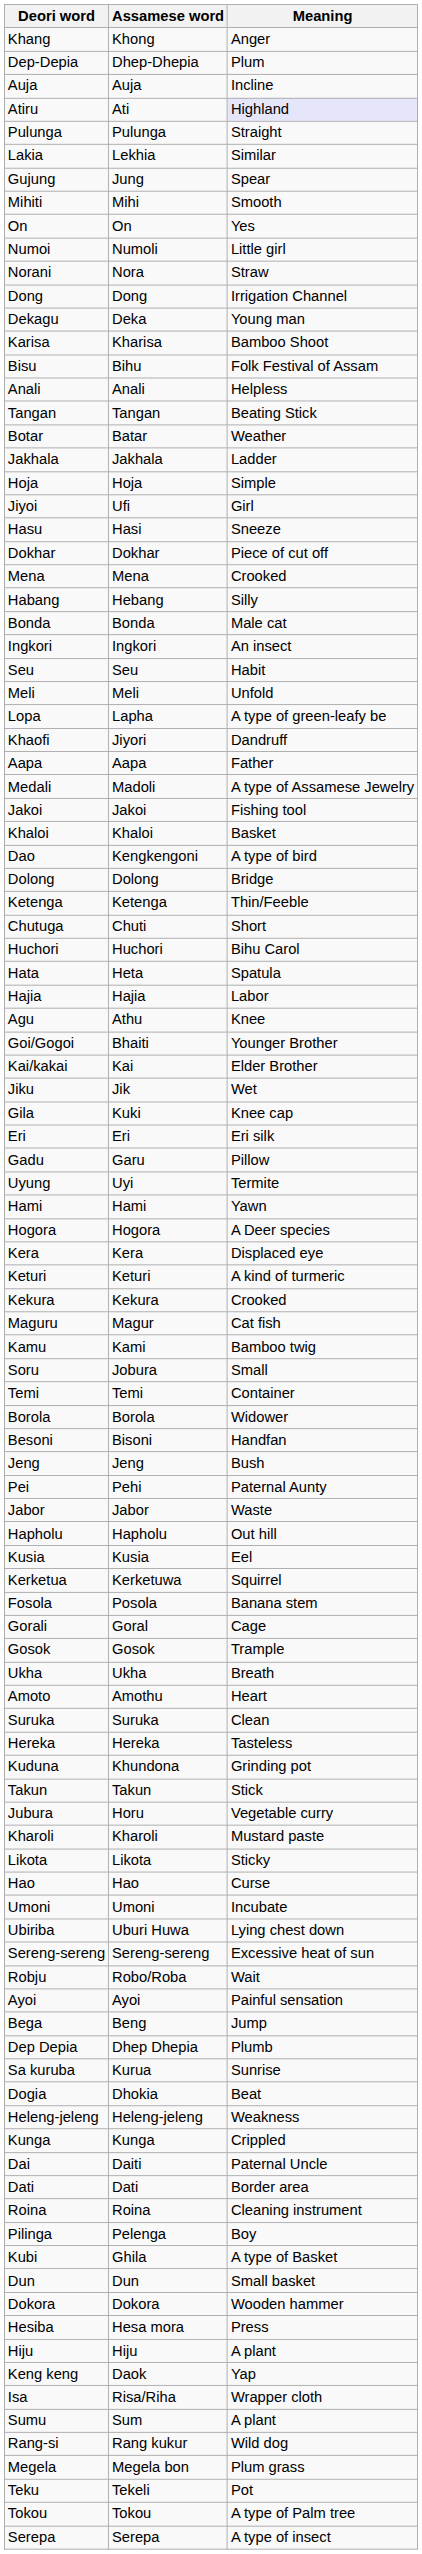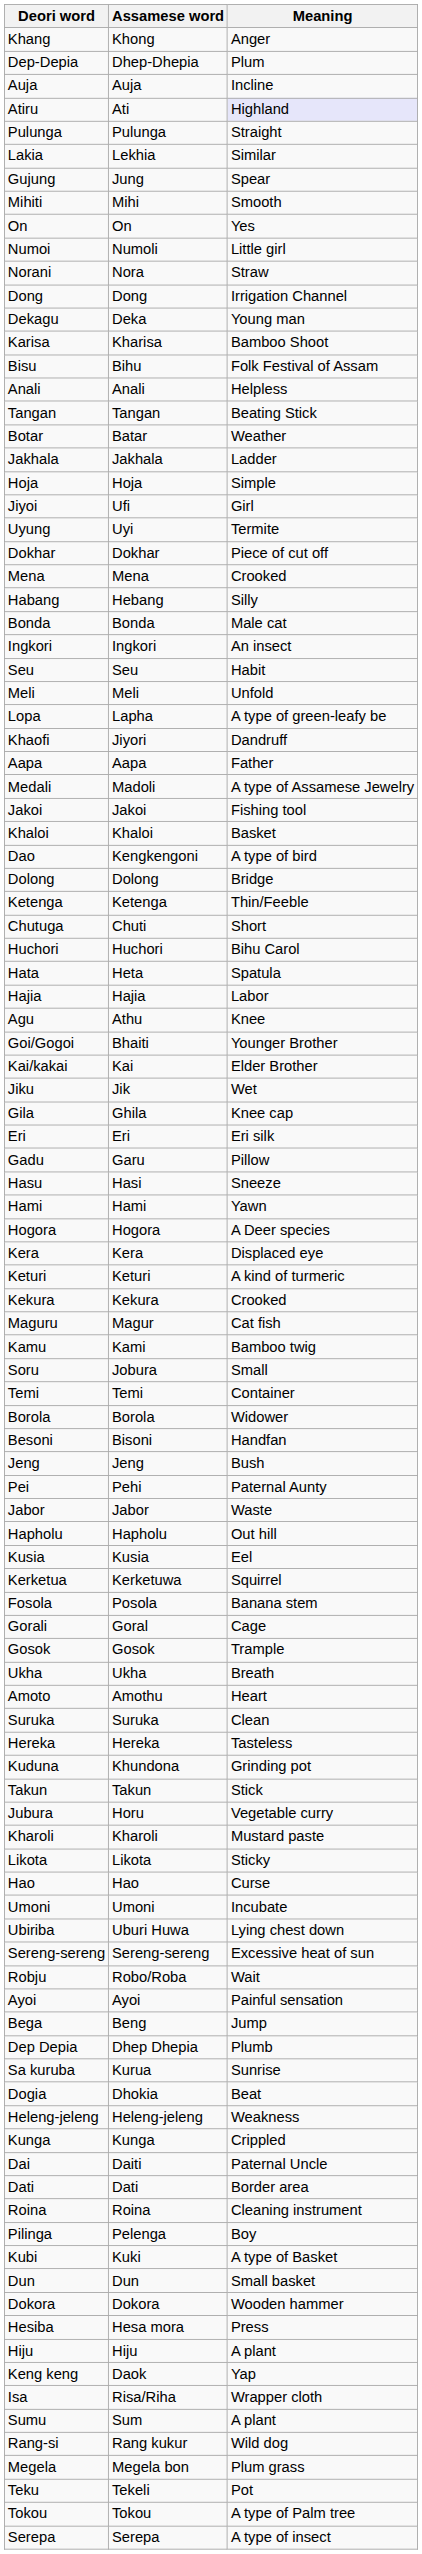 <table class="wikitable">
 <tr>
 <th>Deori word</th>
 <th>Assamese word</th>
 <th>Meaning</th>
 </tr>
 <tr valign="top">
 <td>Khang</td>
 <td>Khong</td>
 <td>Anger</td>
 </tr>
 <tr valign="top">
 <td>Dep-Depia</td>
 <td>Dhep-Dhepia</td>
 <td>Plum</td>
 </tr>
 <tr valign="top">
 <td>Auja</td>
 <td>Auja</td>
 <td>Incline</td>
 </tr>
 <tr valign="top">
 <td>Atiru</td>
 <td>Ati</td>
 <td style="background: lavender;">Highland</td>
 </tr>
 <tr valign="top">
 <td>Pulunga</td>
 <td>Pulunga</td>
 <td>Straight</td>
 </tr>
 <tr valign="top">
 <td>Lakia</td>
 <td>Lekhia</td>
 <td>Similar</td>
 </tr>
 <tr valign="top">
 <td>Gujung</td>
 <td>Jung</td>
 <td>Spear</td>
 </tr>
 <tr valign="top">
 <td>Mihiti</td>
 <td>Mihi</td>
 <td>Smooth</td>
 </tr>
 <tr valign="top">
 <td>On</td>
 <td>On</td>
 <td>Yes</td>
 </tr>
 <tr valign="top">
 <td>Numoi</td>
 <td>Numoli</td>
 <td>Little girl</td>
 </tr>
 <tr valign="top">
 <td>Norani</td>
 <td>Nora</td>
 <td>Straw</td>
 </tr>
 <tr valign="top">
 <td>Dong</td>
 <td>Dong</td>
 <td>Irrigation Channel</td>
 </tr>
 <tr valign="top">
 <td>Dekagu</td>
 <td>Deka</td>
 <td>Young man</td>
 </tr>
 <tr valign="top">
 <td>Karisa</td>
 <td>Kharisa</td>
 <td>Bamboo Shoot</td>
 </tr>
 <tr valign="top">
 <td>Bisu</td>
 <td>Bihu</td>
 <td>Folk Festival of Assam</td>
 </tr>
 <tr valign="top">
 <td>Anali</td>
 <td>Anali</td>
 <td>Helpless</td>
 </tr>
 <tr valign="top">
 <td>Tangan</td>
 <td>Tangan</td>
 <td>Beating Stick</td>
 </tr>
 <tr valign="top">
 <td>Botar</td>
 <td>Batar</td>
 <td>Weather</td>
 </tr>
 <tr valign="top">
 <td>Jakhala</td>
 <td>Jakhala</td>
 <td>Ladder</td>
 </tr>
 <tr valign="top">
 <td>Hoja</td>
 <td>Hoja</td>
 <td>Simple</td>
 </tr>
 <tr valign="top">
 <td>Jiyoi</td>
 <td>Ufi</td>
 <td>Girl</td>
 </tr>
 <tr valign="top">
-<td>Hasu</td>
-<td>Hasi</td>
-<td>Sneeze</td>
+<td>Uyung</td>
+<td>Uyi</td>
+<td>Termite</td>
 </tr>
 <tr valign="top">
 <td>Dokhar</td>
 <td>Dokhar</td>
 <td>Piece of cut off</td>
 </tr>
 <tr valign="top">
 <td>Mena</td>
 <td>Mena</td>
 <td>Crooked</td>
 </tr>
 <tr valign="top">
 <td>Habang</td>
 <td>Hebang</td>
 <td>Silly</td>
 </tr>
 <tr valign="top">
 <td>Bonda</td>
 <td>Bonda</td>
 <td>Male cat</td>
 </tr>
 <tr valign="top">
 <td>Ingkori</td>
 <td>Ingkori</td>
 <td>An insect</td>
 </tr>
 <tr valign="top">
 <td>Seu</td>
 <td>Seu</td>
 <td>Habit</td>
 </tr>
 <tr valign="top">
 <td>Meli</td>
 <td>Meli</td>
 <td>Unfold</td>
 </tr>
 <tr valign="top">
 <td>Lopa</td>
 <td>Lapha</td>
 <td>A type of green-leafy be</td>
 </tr>
 <tr valign="top">
 <td>Khaofi</td>
 <td>Jiyori</td>
 <td>Dandruff</td>
 </tr>
 <tr valign="top">
 <td>Aapa</td>
 <td>Aapa</td>
 <td>Father</td>
 </tr>
 <tr valign="top">
 <td>Medali</td>
 <td>Madoli</td>
 <td>A type of Assamese Jewelry</td>
 </tr>
 <tr valign="top">
 <td>Jakoi</td>
 <td>Jakoi</td>
 <td>Fishing tool</td>
 </tr>
 <tr valign="top">
 <td>Khaloi</td>
 <td>Khaloi</td>
 <td>Basket</td>
 </tr>
 <tr valign="top">
 <td>Dao</td>
 <td>Kengkengoni</td>
 <td>A type of bird</td>
 </tr>
 <tr valign="top">
 <td>Dolong</td>
 <td>Dolong</td>
 <td>Bridge</td>
 </tr>
 <tr valign="top">
 <td>Ketenga</td>
 <td>Ketenga</td>
 <td>Thin/Feeble</td>
 </tr>
 <tr valign="top">
 <td>Chutuga</td>
 <td>Chuti</td>
 <td>Short</td>
 </tr>
 <tr valign="top">
 <td>Huchori</td>
 <td>Huchori</td>
 <td>Bihu Carol</td>
 </tr>
 <tr valign="top">
 <td>Hata</td>
 <td>Heta</td>
 <td>Spatula</td>
 </tr>
 <tr valign="top">
 <td>Hajia</td>
 <td>Hajia</td>
 <td>Labor</td>
 </tr>
 <tr valign="top">
 <td>Agu</td>
 <td>Athu</td>
 <td>Knee</td>
 </tr>
 <tr valign="top">
 <td>Goi/Gogoi</td>
 <td>Bhaiti</td>
 <td>Younger Brother</td>
 </tr>
 <tr valign="top">
 <td>Kai/kakai</td>
 <td>Kai</td>
 <td>Elder Brother</td>
 </tr>
 <tr valign="top">
 <td>Jiku</td>
 <td>Jik</td>
 <td>Wet</td>
 </tr>
 <tr valign="top">
 <td>Gila</td>
-<td>Kuki</td>
+<td>Ghila</td>
 <td>Knee cap</td>
 </tr>
 <tr valign="top">
 <td>Eri</td>
 <td>Eri</td>
 <td>Eri silk</td>
 </tr>
 <tr valign="top">
 <td>Gadu</td>
 <td>Garu</td>
 <td>Pillow</td>
 </tr>
 <tr valign="top">
-<td>Uyung</td>
-<td>Uyi</td>
-<td>Termite</td>
+<td>Hasu</td>
+<td>Hasi</td>
+<td>Sneeze</td>
 </tr>
 <tr valign="top">
 <td>Hami</td>
 <td>Hami</td>
 <td>Yawn</td>
 </tr>
 <tr valign="top">
 <td>Hogora</td>
 <td>Hogora</td>
 <td>A Deer species</td>
 </tr>
 <tr valign="top">
 <td>Kera</td>
 <td>Kera</td>
 <td>Displaced eye</td>
 </tr>
 <tr valign="top">
 <td>Keturi</td>
 <td>Keturi</td>
 <td>A kind of turmeric</td>
 </tr>
 <tr valign="top">
 <td>Kekura</td>
 <td>Kekura</td>
 <td>Crooked</td>
 </tr>
 <tr valign="top">
 <td>Maguru</td>
 <td>Magur</td>
 <td>Cat fish</td>
 </tr>
 <tr valign="top">
 <td>Kamu</td>
 <td>Kami</td>
 <td>Bamboo twig</td>
 </tr>
 <tr valign="top">
 <td>Soru</td>
 <td>Jobura</td>
 <td>Small</td>
 </tr>
 <tr valign="top">
 <td>Temi</td>
 <td>Temi</td>
 <td>Container</td>
 </tr>
 <tr valign="top">
 <td>Borola</td>
 <td>Borola</td>
 <td>Widower</td>
 </tr>
 <tr valign="top">
 <td>Besoni</td>
 <td>Bisoni</td>
 <td>Handfan</td>
 </tr>
 <tr valign="top">
 <td>Jeng</td>
 <td>Jeng</td>
 <td>Bush</td>
 </tr>
 <tr valign="top">
 <td>Pei</td>
 <td>Pehi</td>
 <td>Paternal Aunty</td>
 </tr>
 <tr valign="top">
 <td>Jabor</td>
 <td>Jabor</td>
 <td>Waste</td>
 </tr>
 <tr valign="top">
 <td>Hapholu</td>
 <td>Hapholu</td>
 <td>Out hill</td>
 </tr>
 <tr valign="top">
 <td>Kusia</td>
 <td>Kusia</td>
 <td>Eel</td>
 </tr>
 <tr valign="top">
 <td>Kerketua</td>
 <td>Kerketuwa</td>
 <td>Squirrel</td>
 </tr>
 <tr valign="top">
 <td>Fosola</td>
 <td>Posola</td>
 <td>Banana stem</td>
 </tr>
 <tr valign="top">
 <td>Gorali</td>
 <td>Goral</td>
 <td>Cage</td>
 </tr>
 <tr valign="top">
 <td>Gosok</td>
 <td>Gosok</td>
 <td>Trample</td>
 </tr>
 <tr valign="top">
 <td>Ukha</td>
 <td>Ukha</td>
 <td>Breath</td>
 </tr>
 <tr valign="top">
 <td>Amoto</td>
 <td>Amothu</td>
 <td>Heart</td>
 </tr>
 <tr valign="top">
 <td>Suruka</td>
 <td>Suruka</td>
 <td>Clean</td>
 </tr>
 <tr valign="top">
 <td>Hereka</td>
 <td>Hereka</td>
 <td>Tasteless</td>
 </tr>
 <tr valign="top">
 <td>Kuduna</td>
 <td>Khundona</td>
 <td>Grinding pot</td>
 </tr>
 <tr valign="top">
 <td>Takun</td>
 <td>Takun</td>
 <td>Stick</td>
 </tr>
 <tr valign="top">
 <td>Jubura</td>
 <td>Horu</td>
 <td>Vegetable curry</td>
 </tr>
 <tr valign="top">
 <td>Kharoli</td>
 <td>Kharoli</td>
 <td>Mustard paste</td>
 </tr>
 <tr valign="top">
 <td>Likota</td>
 <td>Likota</td>
 <td>Sticky</td>
 </tr>
 <tr valign="top">
 <td>Hao</td>
 <td>Hao</td>
 <td>Curse</td>
 </tr>
 <tr valign="top">
 <td>Umoni</td>
 <td>Umoni</td>
 <td>Incubate</td>
 </tr>
 <tr valign="top">
 <td>Ubiriba</td>
 <td>Uburi Huwa</td>
 <td>Lying chest down</td>
 </tr>
 <tr valign="top">
 <td>Sereng-sereng</td>
 <td>Sereng-sereng</td>
 <td>Excessive heat of sun</td>
 </tr>
 <tr valign="top">
 <td>Robju</td>
 <td>Robo/Roba</td>
 <td>Wait</td>
 </tr>
 <tr valign="top">
 <td>Ayoi</td>
 <td>Ayoi</td>
 <td>Painful sensation</td>
 </tr>
 <tr valign="top">
 <td>Bega</td>
 <td>Beng</td>
 <td>Jump</td>
 </tr>
 <tr valign="top">
 <td>Dep Depia</td>
 <td>Dhep Dhepia</td>
 <td>Plumb</td>
 </tr>
 <tr valign="top">
 <td>Sa kuruba</td>
 <td>Kurua</td>
 <td>Sunrise</td>
 </tr>
 <tr valign="top">
 <td>Dogia</td>
 <td>Dhokia</td>
 <td>Beat</td>
 </tr>
 <tr valign="top">
 <td>Heleng-jeleng</td>
 <td>Heleng-jeleng</td>
 <td>Weakness</td>
 </tr>
 <tr valign="top">
 <td>Kunga</td>
 <td>Kunga</td>
 <td>Crippled</td>
 </tr>
 <tr valign="top">
 <td>Dai</td>
 <td>Daiti</td>
 <td>Paternal Uncle</td>
 </tr>
 <tr valign="top">
 <td>Dati</td>
 <td>Dati</td>
 <td>Border area</td>
 </tr>
 <tr valign="top">
 <td>Roina</td>
 <td>Roina</td>
 <td>Cleaning instrument</td>
 </tr>
 <tr valign="top">
 <td>Pilinga</td>
 <td>Pelenga</td>
 <td>Boy</td>
 </tr>
 <tr valign="top">
 <td>Kubi</td>
-<td>Ghila</td>
+<td>Kuki</td>
 <td>A type of Basket</td>
 </tr>
 <tr valign="top">
 <td>Dun</td>
 <td>Dun</td>
 <td>Small basket</td>
 </tr>
 <tr valign="top">
 <td>Dokora</td>
 <td>Dokora</td>
 <td>Wooden hammer</td>
 </tr>
 <tr valign="top">
 <td>Hesiba</td>
 <td>Hesa mora</td>
 <td>Press</td>
 </tr>
 <tr valign="top">
 <td>Hiju</td>
 <td>Hiju</td>
 <td>A plant</td>
 </tr>
 <tr valign="top">
 <td>Keng keng</td>
 <td>Daok</td>
 <td>Yap</td>
 </tr>
 <tr valign="top">
 <td>Isa</td>
 <td>Risa/Riha</td>
 <td>Wrapper cloth</td>
 </tr>
 <tr valign="top">
 <td>Sumu</td>
 <td>Sum</td>
 <td>A plant</td>
 </tr>
 <tr valign="top">
 <td>Rang-si</td>
 <td>Rang kukur</td>
 <td>Wild dog</td>
 </tr>
 <tr valign="top">
 <td>Megela</td>
 <td>Megela bon</td>
 <td>Plum grass</td>
 </tr>
 <tr valign="top">
 <td>Teku</td>
 <td>Tekeli</td>
 <td>Pot</td>
 </tr>
 <tr valign="top">
 <td>Tokou</td>
 <td>Tokou</td>
 <td>A type of Palm tree</td>
 </tr>
 <tr valign="top">
 <td>Serepa</td>
 <td>Serepa</td>
 <td>A type of insect</td>
 </tr>
 </table>
